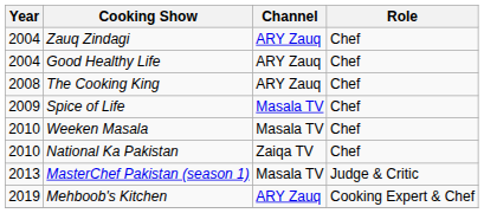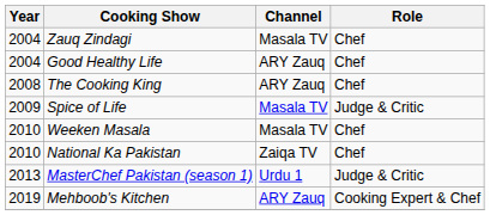 <table class="wikitable">
 <tr>
 <th>Year</th>
 <th>Cooking Show</th>
 <th>Channel</th>
 <th>Role</th>
 </tr>
 <tr>
 <td>2004</td>
 <td><em>Zauq Zindagi</em></td>
-<td><a href='#'>ARY Zauq</a></td>
+<td>Masala TV</td>
 <td>Chef</td>
 </tr>
 <tr>
 <td>2004</td>
 <td><em>Good Healthy Life</em></td>
 <td>ARY Zauq</td>
 <td>Chef</td>
 </tr>
 <tr>
 <td>2008</td>
 <td><em>The Cooking King</em></td>
 <td>ARY Zauq</td>
 <td>Chef</td>
 </tr>
 <tr>
 <td>2009</td>
 <td><em>Spice of Life</em></td>
 <td><a href='#'>Masala TV</a></td>
-<td>Chef</td>
+<td>Judge & Critic</td>
 </tr>
 <tr>
 <td>2010</td>
 <td><em>Weeken Masala</em></td>
 <td>Masala TV</td>
 <td>Chef</td>
 </tr>
 <tr>
 <td>2010</td>
 <td><em>National Ka Pakistan</em></td>
 <td>Zaiqa TV</td>
 <td>Chef</td>
 </tr>
 <tr>
 <td>2013</td>
 <td><em><a href='#'>MasterChef Pakistan (season 1)</a></em></td>
-<td>Masala TV</td>
+<td><a href='#'>Urdu 1</a></td>
 <td>Judge & Critic</td>
 </tr>
 <tr>
 <td>2019</td>
 <td><em>Mehboob's Kitchen</em></td>
 <td><a href='#'>ARY Zauq</a></td>
 <td>Cooking Expert & Chef</td>
 </tr>
 <tr>
 </tr>
 </table>
